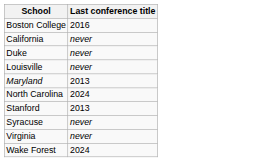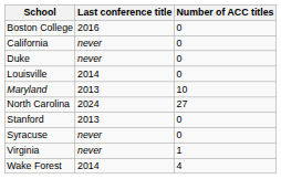 <table class="wikitable sortable" style="font-size:90%">
 <tr>
 <th>School</th>
 <th>Last conference title</th>
+<th>Number of ACC titles</th>
 </tr>
 <tr>
 <td>Boston College</td>
 <td>2016</td>
+<td>0</td>
 </tr>
 <tr>
 <td>California</td>
 <td><em>never</em></td>
+<td>0</td>
 </tr>
 <tr>
 <td>Duke</td>
 <td><em>never</em></td>
+<td>0</td>
 </tr>
 <tr>
 <td>Louisville</td>
-<td><em>never</em></td>
+<td>2014</td>
+<td>0</td>
 </tr>
 <tr>
 <td><em>Maryland</em></td>
 <td>2013</td>
+<td>10</td>
 </tr>
 <tr>
 <td>North Carolina</td>
 <td>2024</td>
+<td>27</td>
 </tr>
 <tr>
 <td>Stanford</td>
 <td>2013</td>
+<td>0</td>
 </tr>
 <tr>
 <td>Syracuse</td>
 <td><em>never</em></td>
+<td>0</td>
 </tr>
 <tr>
 <td>Virginia</td>
 <td><em>never</em></td>
+<td>1</td>
 </tr>
 <tr>
 <td>Wake Forest</td>
-<td>2024</td>
+<td>2014</td>
+<td>4</td>
 </tr>
 </table>
